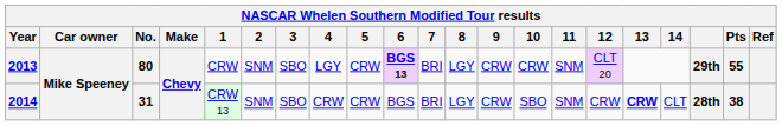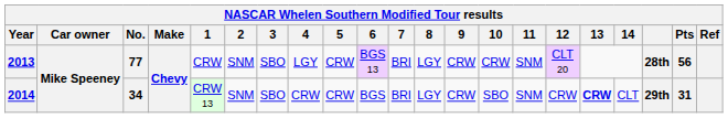 <table class="wikitable" style="text-align:center; font-size:75%">
 <tr>
 <th colspan=21><a href='#'>NASCAR Whelen Southern Modified Tour</a> results</th>
 </tr>
 <tr>
 <th>Year</th>
 <th>Car owner</th>
 <th>No.</th>
 <th>Make</th>
 <th>1</th>
 <th>2</th>
 <th>3</th>
 <th>4</th>
 <th>5</th>
 <th>6</th>
 <th>7</th>
 <th>8</th>
 <th>9</th>
 <th>10</th>
 <th>11</th>
 <th>12</th>
 <th>13</th>
 <th>14</th>
 <th></th>
 <th>Pts</th>
 <th>Ref</th>
 </tr>
 <tr>
 <th><a href='#'>2013</a></th>
 <th rowspan=2>Mike Speeney</th>
-<th>80</th>
+<th>77</th>
 <th rowspan=2><a href='#'>Chevy</a></th>
 <td><a href='#'>CRW</a></td>
 <td><a href='#'>SNM</a></td>
 <td><a href='#'>SBO</a></td>
 <td><a href='#'>LGY</a></td>
 <td><a href='#'>CRW</a></td>
-<td style="background:#EFCFFF;"><strong><a href='#'>BGS</a><br><small>13</small></strong></td>
+<td style="background:#EFCFFF;"><a href='#'>BGS</a><br><small>13</small></td>
 <td><a href='#'>BRI</a></td>
 <td><a href='#'>LGY</a></td>
 <td><a href='#'>CRW</a></td>
 <td><a href='#'>CRW</a></td>
 <td><a href='#'>SNM</a></td>
 <td style="background:#EFCFFF;"><a href='#'>CLT</a><br><small>20</small></td>
 <td colspan=2></td>
-<th>29th</th>
-<th>55</th>
+<th>28th</th>
+<th>56</th>
 <th></th>
 </tr>
 <tr>
 <th><a href='#'>2014</a></th>
-<th>31</th>
+<th>34</th>
 <td style="background:#DFFFDF;"><a href='#'>CRW</a><br><small>13</small></td>
 <td><a href='#'>SNM</a></td>
 <td><a href='#'>SBO</a></td>
 <td><a href='#'>CRW</a></td>
 <td><a href='#'>CRW</a></td>
 <td><a href='#'>BGS</a></td>
 <td><a href='#'>BRI</a></td>
 <td><a href='#'>LGY</a></td>
 <td><a href='#'>CRW</a></td>
 <td><a href='#'>SBO</a></td>
 <td><a href='#'>SNM</a></td>
 <td><a href='#'>CRW</a></td>
 <td><strong><a href='#'>CRW</a></strong></td>
 <td><a href='#'>CLT</a></td>
-<th>28th</th>
-<th>38</th>
+<th>29th</th>
+<th>31</th>
 <th></th>
 </tr>
 </table>
